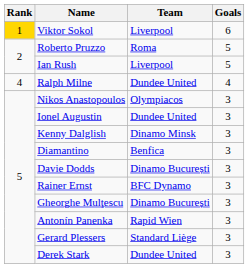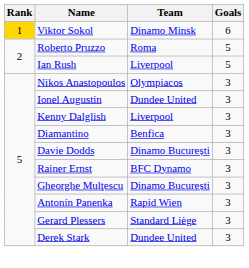 <table class="wikitable" style="text-align:center">
 <tr>
 <th>Rank</th>
 <th>Name</th>
 <th>Team</th>
 <th>Goals</th>
 </tr>
 <tr>
 <td style="background: gold;">1</td>
 <td align="left"> <a href='#'>Viktor Sokol</a></td>
-<td align="left"> <a href='#'>Liverpool</a></td>
+<td align="left"> <a href='#'>Dinamo Minsk</a></td>
 <td>6</td>
 </tr>
 <tr>
 <td rowspan="2">2</td>
 <td align="left"> <a href='#'>Roberto Pruzzo</a></td>
 <td align="left"> <a href='#'>Roma</a></td>
 <td>5</td>
 </tr>
 <tr>
 <td align="left"> <a href='#'>Ian Rush</a></td>
 <td align="left"> <a href='#'>Liverpool</a></td>
 <td>5</td>
 </tr>
 <tr>
-<td>4</td>
-<td align="left"> <a href='#'>Ralph Milne</a></td>
-<td align="left"> <a href='#'>Dundee United</a></td>
-<td>4</td>
-</tr>
-<tr>
 <td rowspan="10">5</td>
 <td align="left"> <a href='#'>Nikos Anastopoulos</a></td>
 <td align="left"> <a href='#'>Olympiacos</a></td>
 <td>3</td>
 </tr>
 <tr>
 <td align="left"> <a href='#'>Ionel Augustin</a></td>
 <td align="left"> <a href='#'>Dundee United</a></td>
 <td>3</td>
 </tr>
 <tr>
 <td align="left"> <a href='#'>Kenny Dalglish</a></td>
-<td align="left"> <a href='#'>Dinamo Minsk</a></td>
+<td align="left"> <a href='#'>Liverpool</a></td>
 <td>3</td>
 </tr>
 <tr>
 <td align="left"> <a href='#'>Diamantino</a></td>
 <td align="left"> <a href='#'>Benfica</a></td>
 <td>3</td>
 </tr>
 <tr>
 <td align="left"> <a href='#'>Davie Dodds</a></td>
 <td align="left"> <a href='#'>Dinamo București</a></td>
 <td>3</td>
 </tr>
 <tr>
 <td align="left"> <a href='#'>Rainer Ernst</a></td>
 <td align="left"> <a href='#'>BFC Dynamo</a></td>
 <td>3</td>
 </tr>
 <tr>
 <td align="left"> <a href='#'>Gheorghe Mulţescu</a></td>
 <td align="left"> <a href='#'>Dinamo București</a></td>
 <td>3</td>
 </tr>
 <tr>
 <td align="left"> <a href='#'>Antonín Panenka</a></td>
 <td align="left"> <a href='#'>Rapid Wien</a></td>
 <td>3</td>
 </tr>
 <tr>
 <td align="left"> <a href='#'>Gerard Plessers</a></td>
 <td align="left"> <a href='#'>Standard Liège</a></td>
 <td>3</td>
 </tr>
 <tr>
 <td align="left"> <a href='#'>Derek Stark</a></td>
 <td align="left"> <a href='#'>Dundee United</a></td>
 <td>3</td>
 </tr>
 </table>
